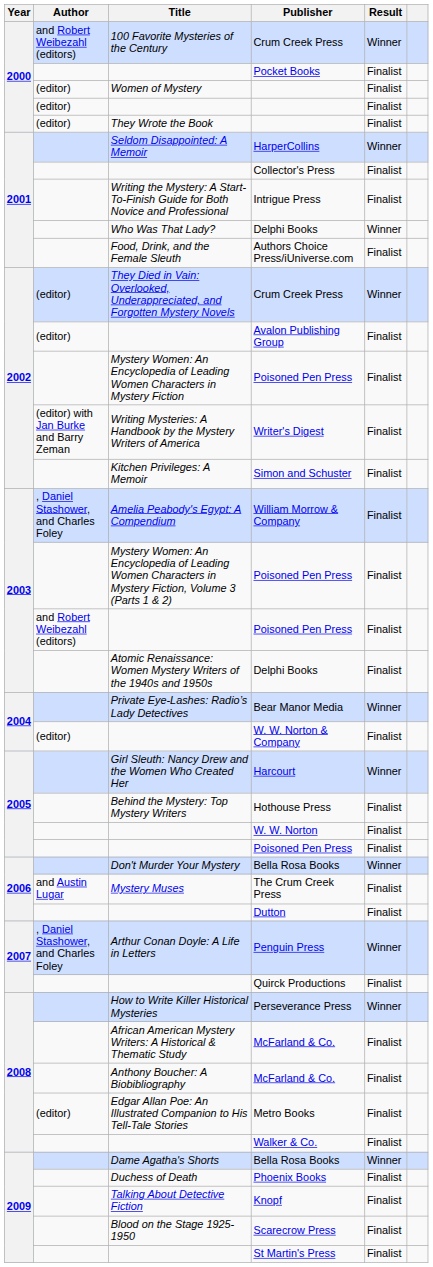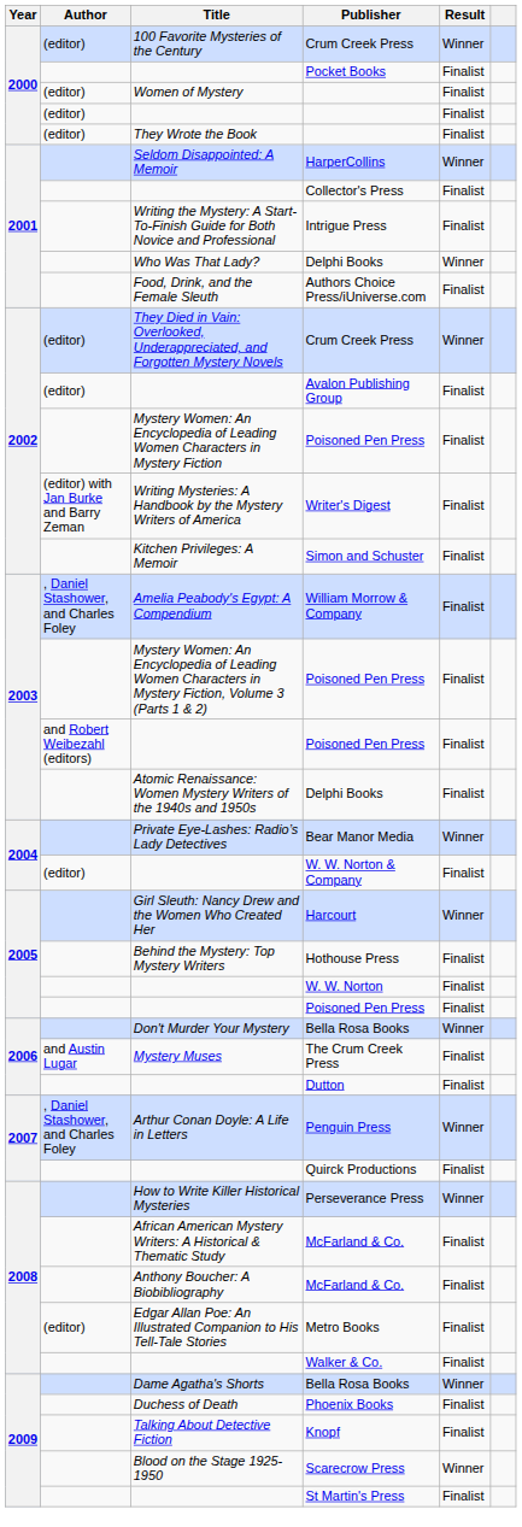 <table class="wikitable sortable mw-collapsible" style="width:100%">
 <tr>
 <th scope="col" width="5%">Year</th>
 <th>Author</th>
 <th>Title</th>
 <th>Publisher</th>
 <th scope="col" width="10%">Result</th>
 <th scope="col" width="5%"></th>
 </tr>
 <tr style="background:#cddeff">
 <th rowspan="5"><a href='#'> 2000</a></th>
-<td> and <a href='#'>Robert Weibezahl</a> (editors)</td>
+<td> (editor)</td>
 <td><em>100 Favorite Mysteries of the Century</em></td>
 <td>Crum Creek Press</td>
 <td>Winner</td>
 <td></td>
 </tr>
 <tr>
 <td></td>
 <td><em></em></td>
 <td><a href='#'>Pocket Books</a></td>
 <td>Finalist</td>
 <td></td>
 </tr>
 <tr>
 <td> (editor)</td>
 <td><em>Women of Mystery</em></td>
 <td></td>
 <td>Finalist</td>
 <td></td>
 </tr>
 <tr>
 <td> (editor)</td>
 <td><em></em></td>
 <td></td>
 <td>Finalist</td>
 <td></td>
 </tr>
 <tr>
 <td> (editor)</td>
 <td><em>They Wrote the Book</em></td>
 <td></td>
 <td>Finalist</td>
 <td></td>
 </tr>
 <tr style="background:#cddeff">
 <th rowspan="5"><a href='#'> 2001</a></th>
 <td></td>
 <td><em><a href='#'>Seldom Disappointed: A Memoir</a></em></td>
 <td><a href='#'>HarperCollins</a></td>
 <td>Winner</td>
 <td></td>
 </tr>
 <tr>
 <td></td>
 <td><em></em></td>
 <td>Collector's Press</td>
 <td>Finalist</td>
 <td></td>
 </tr>
 <tr>
 <td></td>
 <td><em>Writing the Mystery: A Start-To-Finish Guide for Both Novice and Professional</em></td>
 <td>Intrigue Press</td>
 <td>Finalist</td>
 <td></td>
 </tr>
 <tr>
 <td></td>
 <td><em>Who Was That Lady?</em></td>
 <td>Delphi Books</td>
 <td>Winner</td>
 <td></td>
 </tr>
 <tr>
 <td></td>
 <td><em>Food, Drink, and the Female Sleuth</em></td>
 <td>Authors Choice Press/iUniverse.com</td>
 <td>Finalist</td>
 <td></td>
 </tr>
 <tr style="background:#cddeff">
 <th rowspan="5"><a href='#'> 2002</a></th>
 <td> (editor)</td>
 <td><em><a href='#'>They Died in Vain: Overlooked, Underappreciated, and Forgotten Mystery Novels</a></em></td>
 <td>Crum Creek Press</td>
 <td>Winner</td>
 <td></td>
 </tr>
 <tr>
 <td> (editor)</td>
 <td><em></em></td>
 <td><a href='#'>Avalon Publishing Group</a></td>
 <td>Finalist</td>
 <td></td>
 </tr>
 <tr>
 <td></td>
 <td><em>Mystery Women: An Encyclopedia of Leading Women Characters in Mystery Fiction</em></td>
 <td><a href='#'>Poisoned Pen Press</a></td>
 <td>Finalist</td>
 <td></td>
 </tr>
 <tr>
 <td> (editor) with <a href='#'>Jan Burke</a> and  Barry Zeman</td>
 <td><em>Writing Mysteries: A Handbook by the Mystery Writers of America</em></td>
 <td><a href='#'>Writer's Digest</a></td>
 <td>Finalist</td>
 <td></td>
 </tr>
 <tr>
 <td></td>
 <td><em>Kitchen Privileges: A Memoir</em></td>
 <td><a href='#'>Simon and Schuster</a></td>
 <td>Finalist</td>
 <td></td>
 </tr>
 <tr style="background:#cddeff">
 <th rowspan="4"><a href='#'> 2003</a></th>
 <td>, <a href='#'>Daniel Stashower</a>, and Charles Foley</td>
 <td><em><a href='#'>Amelia Peabody's Egypt: A Compendium</a></em></td>
 <td><a href='#'>William Morrow & Company</a></td>
 <td>Finalist</td>
 <td></td>
 </tr>
 <tr>
 <td></td>
 <td><em>Mystery Women: An Encyclopedia of Leading Women Characters in Mystery Fiction, Volume 3 (Parts 1 & 2)</em></td>
 <td><a href='#'>Poisoned Pen Press</a></td>
 <td>Finalist</td>
 <td></td>
 </tr>
 <tr>
 <td> and <a href='#'>Robert Weibezahl</a> (editors)</td>
 <td><em></em></td>
 <td><a href='#'>Poisoned Pen Press</a></td>
 <td>Finalist</td>
 <td></td>
 </tr>
 <tr>
 <td></td>
 <td><em>Atomic Renaissance: Women Mystery Writers of the 1940s and 1950s</em></td>
 <td>Delphi Books</td>
 <td>Finalist</td>
 <td></td>
 </tr>
 <tr style="background:#cddeff">
 <th rowspan="2"><a href='#'> 2004</a></th>
 <td></td>
 <td><em>Private Eye-Lashes: Radio’s Lady Detectives</em></td>
 <td>Bear Manor Media</td>
 <td>Winner</td>
 <td></td>
 </tr>
 <tr>
 <td> (editor)</td>
 <td><em></em></td>
 <td><a href='#'>W. W. Norton & Company</a></td>
 <td>Finalist</td>
 <td></td>
 </tr>
 <tr style="background:#cddeff">
 <th rowspan="4"><a href='#'> 2005</a></th>
 <td></td>
 <td><em>Girl Sleuth: Nancy Drew and the Women Who Created Her</em></td>
 <td><a href='#'>Harcourt</a></td>
 <td>Winner</td>
 <td></td>
 </tr>
 <tr>
 <td></td>
 <td><em>Behind the Mystery: Top Mystery Writers</em></td>
 <td>Hothouse Press</td>
 <td>Finalist</td>
 <td></td>
 </tr>
 <tr>
 <td></td>
 <td><em></em></td>
 <td><a href='#'>W. W. Norton</a></td>
 <td>Finalist</td>
 <td></td>
 </tr>
 <tr>
 <td></td>
 <td><em></em></td>
 <td><a href='#'>Poisoned Pen Press</a></td>
 <td>Finalist</td>
 <td></td>
 </tr>
 <tr style="background:#cddeff">
 <th rowspan="3"><a href='#'> 2006</a></th>
 <td></td>
 <td><em>Don't Murder Your Mystery</em></td>
 <td>Bella Rosa Books</td>
 <td>Winner</td>
 <td></td>
 </tr>
 <tr>
 <td> and <a href='#'>Austin Lugar</a></td>
 <td><em><a href='#'>Mystery Muses</a></em></td>
 <td>The Crum Creek Press</td>
 <td>Finalist</td>
 <td></td>
 </tr>
 <tr>
 <td></td>
 <td><em></em></td>
 <td><a href='#'>Dutton</a></td>
 <td>Finalist</td>
 <td></td>
 </tr>
 <tr style="background:#cddeff">
 <th rowspan="2"><a href='#'> 2007</a></th>
 <td>, <a href='#'>Daniel Stashower</a>, and Charles Foley</td>
 <td><em>Arthur Conan Doyle: A Life in Letters</em></td>
 <td><a href='#'>Penguin Press</a></td>
 <td>Winner</td>
 <td></td>
 </tr>
 <tr>
 <td></td>
 <td><em></em></td>
 <td>Quirck Productions</td>
 <td>Finalist</td>
 <td></td>
 </tr>
 <tr style="background:#cddeff">
 <th rowspan="5"><a href='#'> 2008</a></th>
 <td></td>
 <td><em>How to Write Killer Historical Mysteries</em></td>
 <td>Perseverance Press</td>
 <td>Winner</td>
 <td></td>
 </tr>
 <tr>
 <td></td>
 <td><em>African American Mystery Writers: A Historical & Thematic Study</em></td>
 <td><a href='#'>McFarland & Co.</a></td>
 <td>Finalist</td>
 <td></td>
 </tr>
 <tr>
 <td></td>
 <td><em>Anthony Boucher: A Biobibliography</em></td>
 <td><a href='#'>McFarland & Co.</a></td>
 <td>Finalist</td>
 <td></td>
 </tr>
 <tr>
 <td> (editor)</td>
 <td><em>Edgar Allan Poe: An Illustrated Companion to His Tell-Tale Stories</em></td>
 <td>Metro Books</td>
 <td>Finalist</td>
 <td></td>
 </tr>
 <tr>
 <td></td>
 <td><em></em></td>
 <td><a href='#'>Walker & Co.</a></td>
 <td>Finalist</td>
 <td></td>
 </tr>
 <tr style="background:#cddeff">
 <th rowspan="5"><a href='#'> 2009</a></th>
 <td></td>
 <td><em>Dame Agatha's Shorts</em></td>
 <td>Bella Rosa Books</td>
 <td>Winner</td>
 <td></td>
 </tr>
 <tr>
 <td></td>
 <td><em>Duchess of Death</em></td>
 <td><a href='#'>Phoenix Books</a></td>
 <td>Finalist</td>
 <td></td>
 </tr>
 <tr>
 <td></td>
 <td><em><a href='#'>Talking About Detective Fiction</a></em></td>
 <td><a href='#'>Knopf</a></td>
 <td>Finalist</td>
 <td></td>
 </tr>
 <tr>
 <td></td>
 <td><em>Blood on the Stage 1925-1950</em></td>
 <td><a href='#'>Scarecrow Press</a></td>
-<td>Finalist</td>
+<td>Winner</td>
 <td></td>
 </tr>
 <tr>
 <td></td>
 <td><em></em></td>
 <td><a href='#'>St Martin's Press</a></td>
 <td>Finalist</td>
 <td></td>
 </tr>
 </table>
